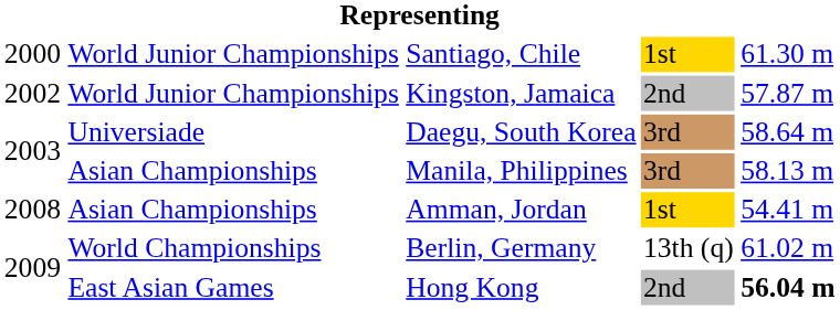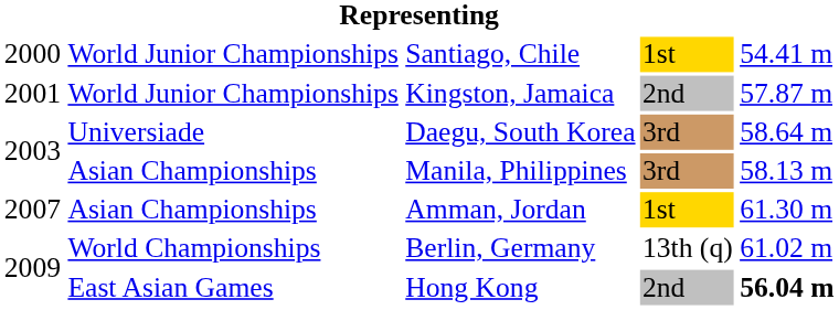 <table>
 <tr>
 <th colspan="5">Representing </th>
 </tr>
 <tr>
 <td>2000</td>
 <td><a href='#'>World Junior Championships</a></td>
 <td><a href='#'>Santiago, Chile</a></td>
 <td bgcolor="gold">1st</td>
-<td><a href='#'>61.30 m</a></td>
+<td><a href='#'>54.41 m</a></td>
 </tr>
 <tr>
-<td>2002</td>
+<td>2001</td>
 <td><a href='#'>World Junior Championships</a></td>
 <td><a href='#'>Kingston, Jamaica</a></td>
 <td bgcolor="silver">2nd</td>
 <td><a href='#'>57.87 m</a></td>
 </tr>
 <tr>
 <td rowspan=2>2003</td>
 <td><a href='#'>Universiade</a></td>
 <td><a href='#'>Daegu, South Korea</a></td>
 <td bgcolor="cc9966">3rd</td>
 <td><a href='#'>58.64 m</a></td>
 </tr>
 <tr>
 <td><a href='#'>Asian Championships</a></td>
 <td><a href='#'>Manila, Philippines</a></td>
 <td bgcolor="cc9966">3rd</td>
 <td><a href='#'>58.13 m</a></td>
 </tr>
 <tr>
-<td>2008</td>
+<td>2007</td>
 <td><a href='#'>Asian Championships</a></td>
 <td><a href='#'>Amman, Jordan</a></td>
 <td bgcolor="gold">1st</td>
-<td><a href='#'>54.41 m</a></td>
+<td><a href='#'>61.30 m</a></td>
 </tr>
 <tr>
 <td rowspan=2>2009</td>
 <td><a href='#'>World Championships</a></td>
 <td><a href='#'>Berlin, Germany</a></td>
 <td>13th (q)</td>
 <td><a href='#'>61.02 m</a></td>
 </tr>
 <tr>
 <td><a href='#'>East Asian Games</a></td>
 <td><a href='#'>Hong Kong</a></td>
 <td bgcolor="silver">2nd</td>
 <td><strong>56.04 m</strong></td>
 </tr>
 </table>
